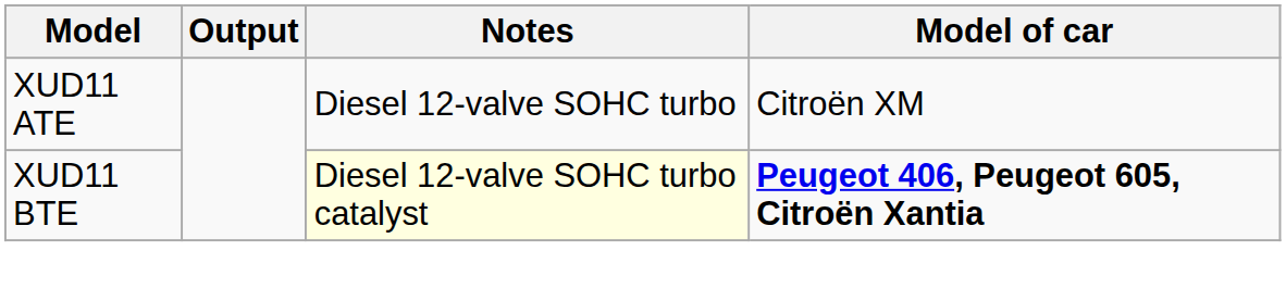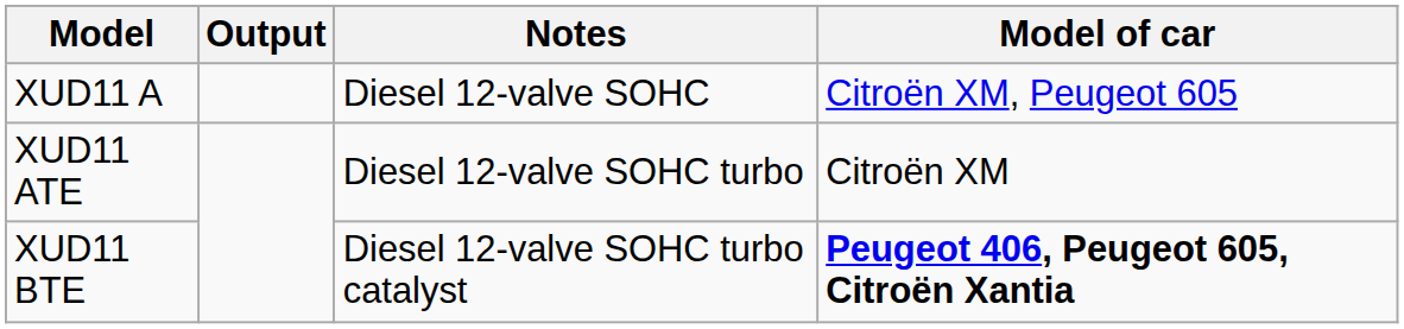 <table class="wikitable">
 <tr>
 <th>Model</th>
 <th>Output</th>
 <th>Notes</th>
 <th>Model of car</th>
+</tr>
+<tr>
+<td>XUD11 A</td>
+<td></td>
+<td>Diesel 12-valve SOHC</td>
+<td><a href='#'>Citroën XM</a>, <a href='#'>Peugeot 605</a></td>
 </tr>
 <tr>
 <td>XUD11 ATE</td>
 <td rowspan=2></td>
 <td>Diesel 12-valve SOHC turbo</td>
 <td>Citroën XM</td>
 </tr>
 <tr>
 <td>XUD11 BTE</td>
-<td style="background: lightyellow;">Diesel 12-valve SOHC turbo catalyst</td>
+<td>Diesel 12-valve SOHC turbo catalyst</td>
 <td><strong><a href='#'>Peugeot 406</a>, Peugeot 605, Citroën Xantia</strong></td>
 </tr>
 </table>
